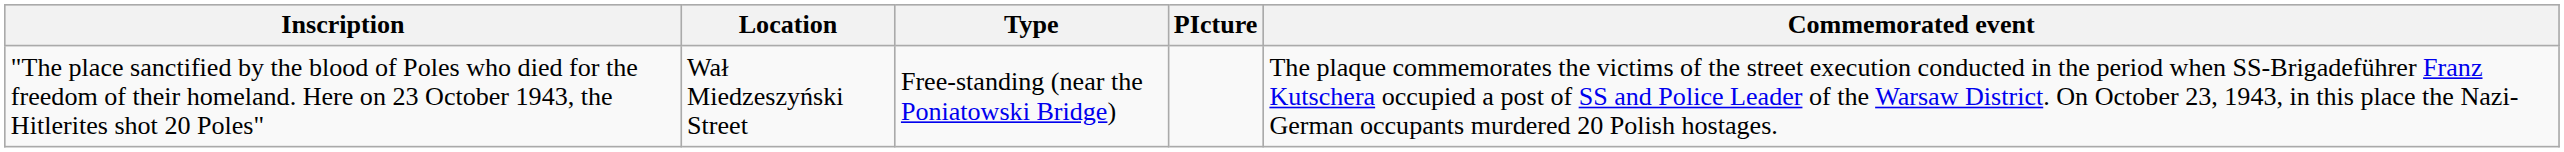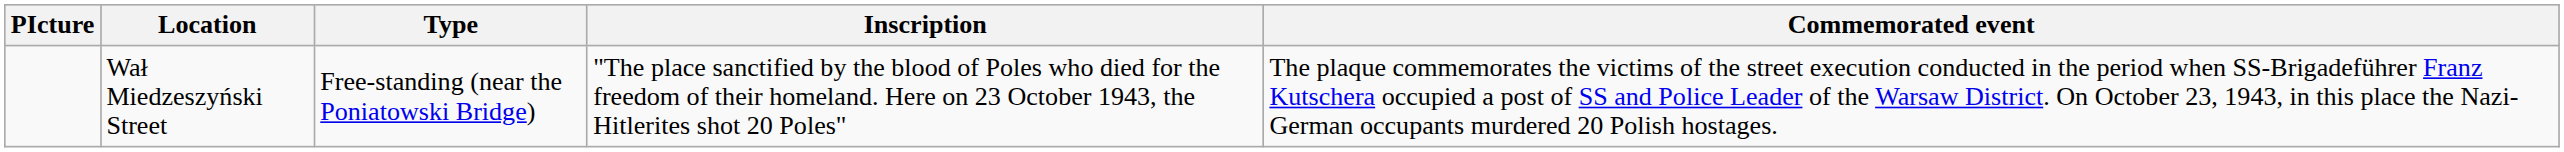 <table class="wikitable sortable">
 <tr>
-<th scope="col">Inscription</th>
+<th scope="col">PIcture</th>
 <th scope="col">Location</th>
 <th scope="col">Type</th>
-<th scope="col">PIcture</th>
+<th scope="col">Inscription</th>
 <th scope="col">Commemorated event</th>
 </tr>
 <tr>
-<td>"The place sanctified by the blood of Poles who died for the freedom of their homeland. Here on 23 October 1943, the Hitlerites shot 20 Poles"</td>
+<td></td>
 <td>Wał Miedzeszyński Street</td>
 <td>Free-standing (near the <a href='#'>Poniatowski Bridge</a>)</td>
-<td></td>
+<td>"The place sanctified by the blood of Poles who died for the freedom of their homeland. Here on 23 October 1943, the Hitlerites shot 20 Poles"</td>
 <td>The plaque commemorates the victims of the street execution conducted in the period when SS-Brigadeführer <a href='#'>Franz Kutschera</a> occupied a post of <a href='#'>SS and Police Leader</a> of the <a href='#'>Warsaw District</a>. On October 23, 1943, in this place the Nazi-German occupants murdered 20 Polish hostages.</td>
 </tr>
 </table>
